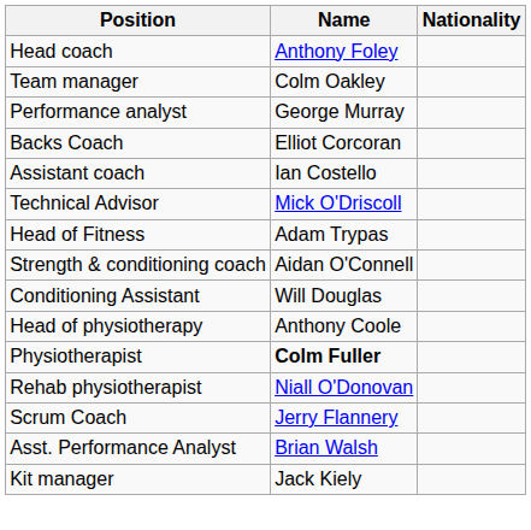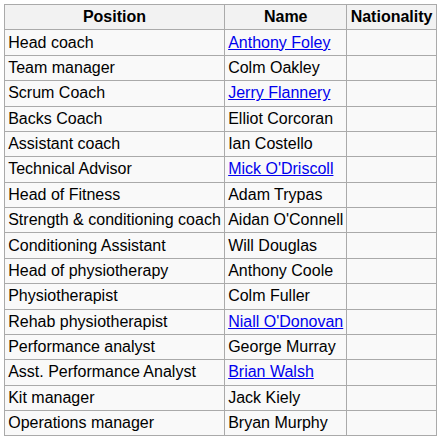 <table class="wikitable">
 <tr>
 <th>Position</th>
 <th>Name</th>
 <th>Nationality</th>
 </tr>
 <tr>
 <td>Head coach</td>
 <td><a href='#'>Anthony Foley</a></td>
 <td></td>
 </tr>
 <tr>
 <td>Team manager</td>
 <td>Colm Oakley</td>
 <td></td>
 </tr>
 <tr>
-<td>Performance analyst</td>
-<td>George Murray</td>
+<td>Scrum Coach</td>
+<td><a href='#'>Jerry Flannery</a></td>
 <td></td>
 </tr>
 <tr>
 <td>Backs Coach</td>
 <td>Elliot Corcoran</td>
 <td></td>
 </tr>
 <tr>
 <td>Assistant coach</td>
 <td>Ian Costello</td>
 <td></td>
 </tr>
 <tr>
 <td>Technical Advisor</td>
 <td><a href='#'>Mick O'Driscoll</a></td>
 <td></td>
 </tr>
 <tr>
 <td>Head of Fitness</td>
 <td>Adam Trypas</td>
 <td></td>
 </tr>
 <tr>
 <td>Strength & conditioning coach</td>
 <td>Aidan O'Connell</td>
 <td></td>
 </tr>
 <tr>
 <td>Conditioning Assistant</td>
 <td>Will Douglas</td>
 <td></td>
 </tr>
 <tr>
 <td>Head of physiotherapy</td>
 <td>Anthony Coole</td>
 <td></td>
 </tr>
 <tr>
 <td>Physiotherapist</td>
-<td><strong>Colm Fuller</strong></td>
+<td>Colm Fuller</td>
 <td></td>
 </tr>
 <tr>
 <td>Rehab physiotherapist</td>
 <td><a href='#'>Niall O'Donovan</a></td>
 <td></td>
 </tr>
 <tr>
-<td>Scrum Coach</td>
-<td><a href='#'>Jerry Flannery</a></td>
+<td>Performance analyst</td>
+<td>George Murray</td>
 <td></td>
 </tr>
 <tr>
 <td>Asst. Performance Analyst</td>
 <td><a href='#'>Brian Walsh</a></td>
 <td></td>
 </tr>
 <tr>
 <td>Kit manager</td>
 <td>Jack Kiely</td>
 <td></td>
 </tr>
+<tr>
+<td>Operations manager</td>
+<td>Bryan Murphy</td>
+<td></td>
+</tr>
 </table>
